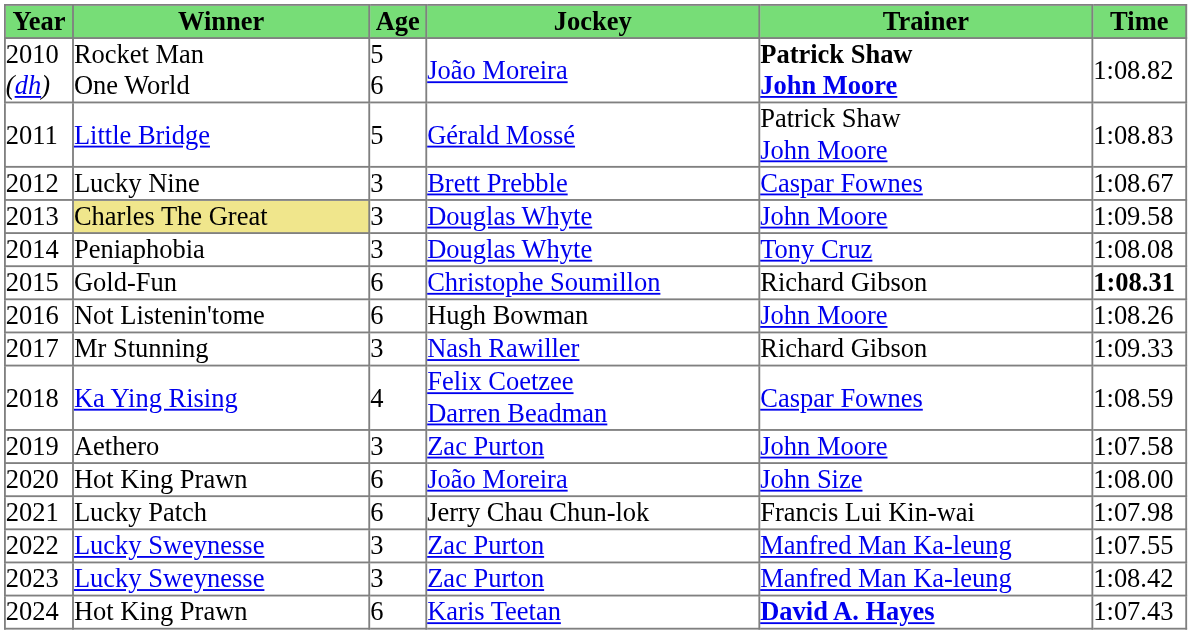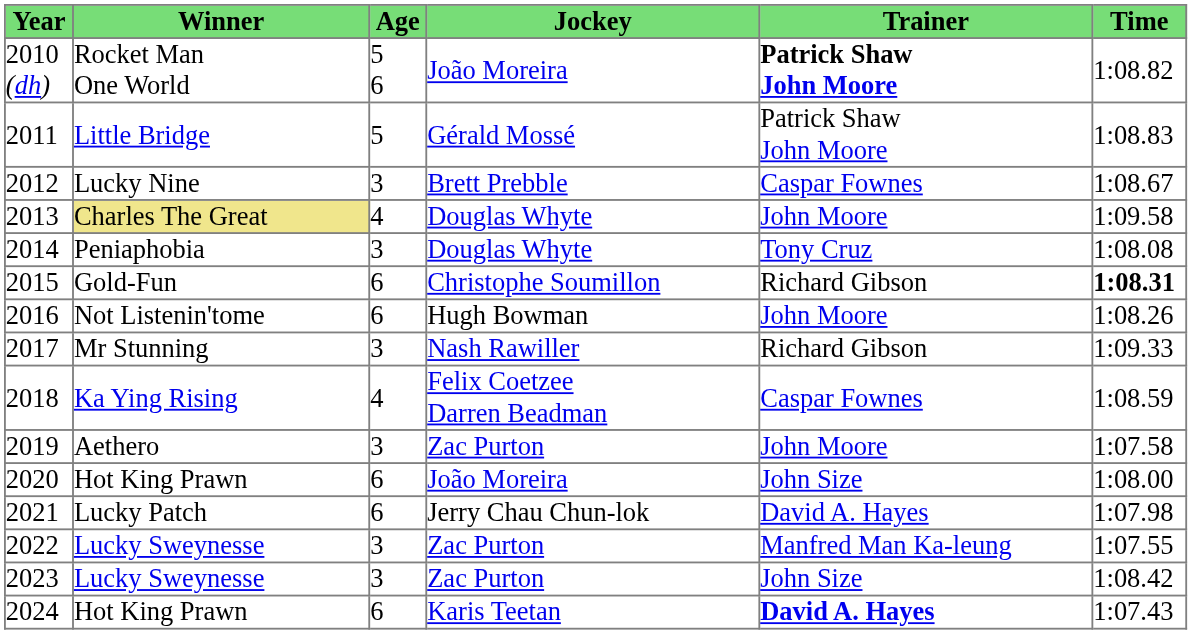 <table class = "sortable" | border="1" cellpadding="0" style="border-collapse: collapse; font-size:90%">
 <tr bgcolor="#77dd77" align="center">
 <td style="width:36px"><strong>Year</strong></td>
 <td style="width:160px"><strong>Winner</strong></td>
 <td style="width:30px"><strong>Age</strong></td>
 <td style="width:180px"><strong>Jockey</strong></td>
 <td style="width:180px"><strong>Trainer</strong></td>
 <td style="width:50px"><strong>Time</strong></td>
 </tr>
 <tr>
 <td>2010<br><em>(<a href='#'>dh</a>)</em></td>
 <td>Rocket Man<br>One World</td>
 <td>5<br>6</td>
 <td><a href='#'>João Moreira</a></td>
 <td><strong>Patrick Shaw<br><a href='#'>John Moore</a></strong></td>
 <td>1:08.82</td>
 </tr>
 <tr>
 <td>2011</td>
 <td><a href='#'>Little Bridge</a></td>
 <td>5</td>
 <td><a href='#'>Gérald Mossé</a></td>
 <td>Patrick Shaw<br><a href='#'>John Moore</a></td>
 <td>1:08.83</td>
 </tr>
 <tr>
 <td>2012</td>
 <td>Lucky Nine</td>
 <td>3</td>
 <td><a href='#'>Brett Prebble</a></td>
 <td><a href='#'>Caspar Fownes</a></td>
 <td>1:08.67</td>
 </tr>
 <tr>
 <td>2013</td>
 <td style="background: khaki;">Charles The Great</td>
-<td>3</td>
+<td>4</td>
 <td><a href='#'>Douglas Whyte</a></td>
 <td><a href='#'>John Moore</a></td>
 <td>1:09.58</td>
 </tr>
 <tr>
 <td>2014</td>
 <td>Peniaphobia</td>
 <td>3</td>
 <td><a href='#'>Douglas Whyte</a></td>
 <td><a href='#'>Tony Cruz</a></td>
 <td>1:08.08</td>
 </tr>
 <tr>
 <td>2015</td>
 <td>Gold-Fun</td>
 <td>6</td>
 <td><a href='#'>Christophe Soumillon</a></td>
 <td>Richard Gibson</td>
 <td><strong>1:08.31</strong></td>
 </tr>
 <tr>
 <td>2016</td>
 <td>Not Listenin'tome</td>
 <td>6</td>
 <td>Hugh Bowman</td>
 <td><a href='#'>John Moore</a></td>
 <td>1:08.26</td>
 </tr>
 <tr>
 <td>2017</td>
 <td>Mr Stunning</td>
 <td>3</td>
 <td><a href='#'>Nash Rawiller</a></td>
 <td>Richard Gibson</td>
 <td>1:09.33</td>
 </tr>
 <tr>
 <td>2018</td>
 <td><a href='#'>Ka Ying Rising</a></td>
 <td>4</td>
 <td><a href='#'>Felix Coetzee</a><br><a href='#'>Darren Beadman</a></td>
 <td><a href='#'>Caspar Fownes</a></td>
 <td>1:08.59</td>
 </tr>
 <tr>
 <td>2019</td>
 <td>Aethero</td>
 <td>3</td>
 <td><a href='#'>Zac Purton</a></td>
 <td><a href='#'>John Moore</a></td>
 <td>1:07.58</td>
 </tr>
 <tr>
 <td>2020</td>
 <td>Hot King Prawn</td>
 <td>6</td>
 <td><a href='#'>João Moreira</a></td>
 <td><a href='#'>John Size</a></td>
 <td>1:08.00</td>
 </tr>
 <tr>
 <td>2021</td>
 <td>Lucky Patch</td>
 <td>6</td>
 <td>Jerry Chau Chun-lok</td>
-<td>Francis Lui Kin-wai</td>
+<td><a href='#'>David A. Hayes</a></td>
 <td>1:07.98</td>
 </tr>
 <tr>
 <td>2022</td>
 <td><a href='#'>Lucky Sweynesse</a></td>
 <td>3</td>
 <td><a href='#'>Zac Purton</a></td>
 <td><a href='#'>Manfred Man Ka-leung</a></td>
 <td>1:07.55</td>
 </tr>
 <tr>
 <td>2023</td>
 <td><a href='#'>Lucky Sweynesse</a></td>
 <td>3</td>
 <td><a href='#'>Zac Purton</a></td>
-<td><a href='#'>Manfred Man Ka-leung</a></td>
+<td><a href='#'>John Size</a></td>
 <td>1:08.42</td>
 </tr>
 <tr>
 <td>2024</td>
 <td>Hot King Prawn</td>
 <td>6</td>
 <td><a href='#'>Karis Teetan</a></td>
 <td><strong><a href='#'>David A. Hayes</a></strong></td>
 <td>1:07.43</td>
 </tr>
 </table>
